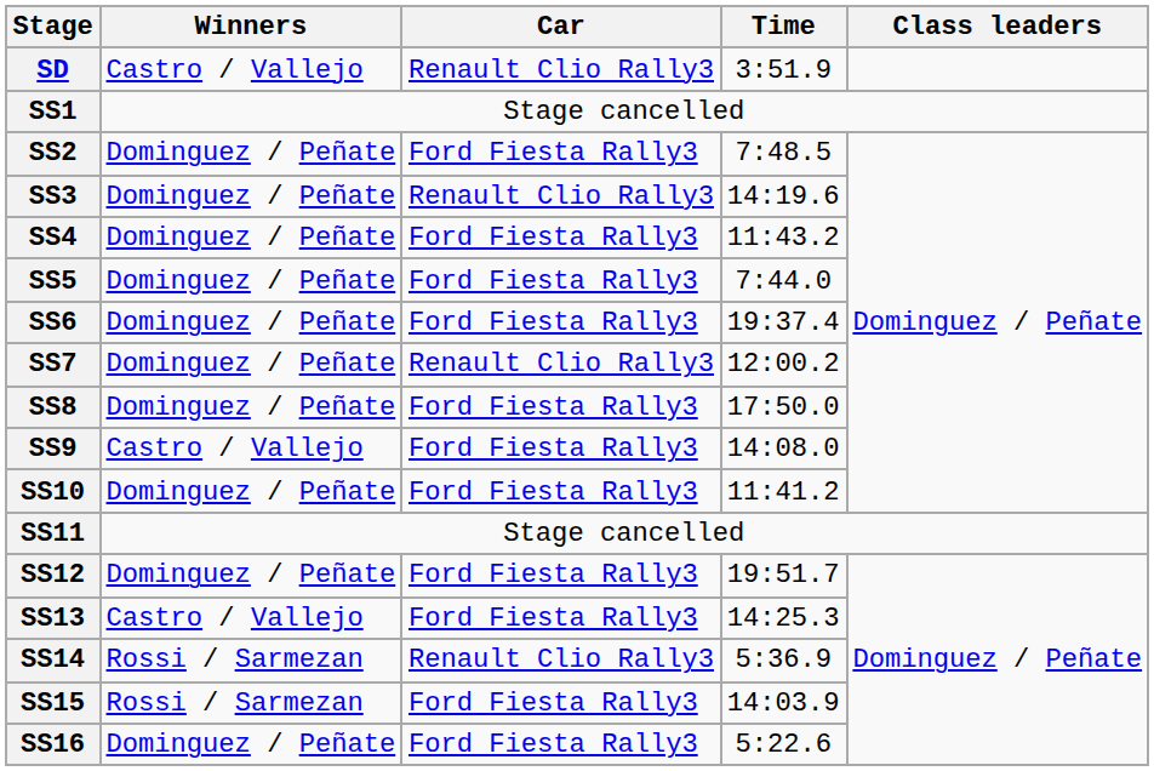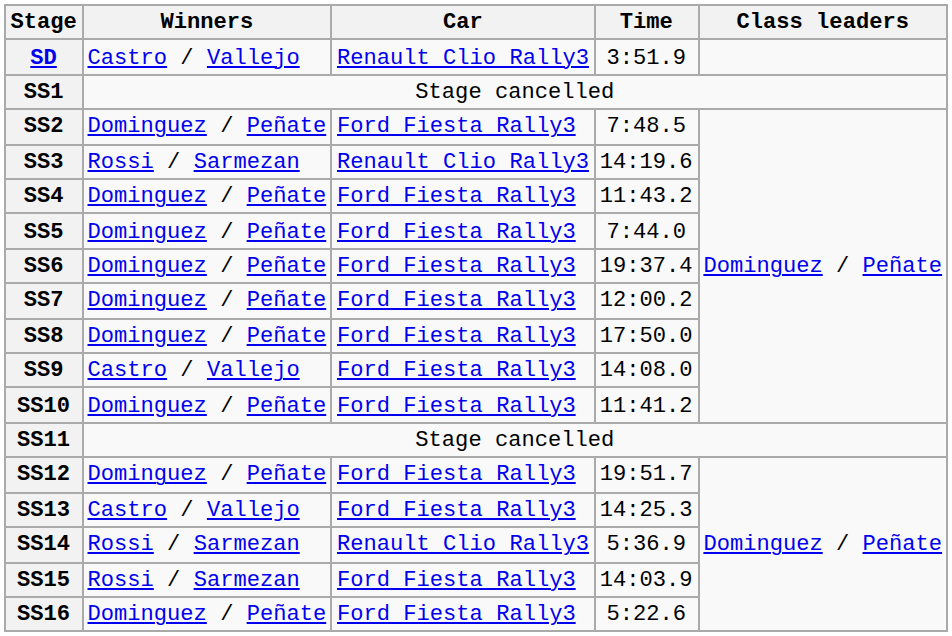 <table class="wikitable" style="font-size:85%">
 <tr>
 <th>Stage</th>
 <th>Winners</th>
 <th>Car</th>
 <th>Time</th>
 <th>Class leaders</th>
 </tr>
 <tr>
 <th><a href='#'>SD</a></th>
 <td><a href='#'>Castro</a> / <a href='#'>Vallejo</a></td>
 <td><a href='#'>Renault Clio Rally3</a></td>
 <td align="center">3:51.9</td>
 <td></td>
 </tr>
 <tr>
 <th>SS1</th>
 <td align="center" colspan="4">Stage cancelled</td>
 </tr>
 <tr>
 <th>SS2</th>
 <td><a href='#'>Dominguez</a> / <a href='#'>Peñate</a></td>
 <td><a href='#'>Ford Fiesta Rally3</a></td>
 <td align="center">7:48.5</td>
 <td rowspan="9"><a href='#'>Dominguez</a> / <a href='#'>Peñate</a></td>
 </tr>
 <tr>
 <th>SS3</th>
-<td><a href='#'>Dominguez</a> / <a href='#'>Peñate</a></td>
+<td><a href='#'>Rossi</a> / <a href='#'>Sarmezan</a></td>
 <td><a href='#'>Renault Clio Rally3</a></td>
 <td align="center">14:19.6</td>
 </tr>
 <tr>
 <th>SS4</th>
 <td><a href='#'>Dominguez</a> / <a href='#'>Peñate</a></td>
 <td><a href='#'>Ford Fiesta Rally3</a></td>
 <td align="center">11:43.2</td>
 </tr>
 <tr>
 <th>SS5</th>
 <td><a href='#'>Dominguez</a> / <a href='#'>Peñate</a></td>
 <td><a href='#'>Ford Fiesta Rally3</a></td>
 <td align="center">7:44.0</td>
 </tr>
 <tr>
 <th>SS6</th>
 <td><a href='#'>Dominguez</a> / <a href='#'>Peñate</a></td>
 <td><a href='#'>Ford Fiesta Rally3</a></td>
 <td align="center">19:37.4</td>
 </tr>
 <tr>
 <th>SS7</th>
 <td><a href='#'>Dominguez</a> / <a href='#'>Peñate</a></td>
-<td><a href='#'>Renault Clio Rally3</a></td>
+<td><a href='#'>Ford Fiesta Rally3</a></td>
 <td align="center">12:00.2</td>
 </tr>
 <tr>
 <th>SS8</th>
 <td><a href='#'>Dominguez</a> / <a href='#'>Peñate</a></td>
 <td><a href='#'>Ford Fiesta Rally3</a></td>
 <td align="center">17:50.0</td>
 </tr>
 <tr>
 <th>SS9</th>
 <td><a href='#'>Castro</a> / <a href='#'>Vallejo</a></td>
 <td><a href='#'>Ford Fiesta Rally3</a></td>
 <td align="center">14:08.0</td>
 </tr>
 <tr>
 <th>SS10</th>
 <td><a href='#'>Dominguez</a> / <a href='#'>Peñate</a></td>
 <td><a href='#'>Ford Fiesta Rally3</a></td>
 <td align="center">11:41.2</td>
 </tr>
 <tr>
 <th>SS11</th>
 <td align="center" colspan="4">Stage cancelled</td>
 </tr>
 <tr>
 <th>SS12</th>
 <td><a href='#'>Dominguez</a> / <a href='#'>Peñate</a></td>
 <td><a href='#'>Ford Fiesta Rally3</a></td>
 <td align="center">19:51.7</td>
 <td rowspan="5"><a href='#'>Dominguez</a> / <a href='#'>Peñate</a></td>
 </tr>
 <tr>
 <th>SS13</th>
 <td><a href='#'>Castro</a> / <a href='#'>Vallejo</a></td>
 <td><a href='#'>Ford Fiesta Rally3</a></td>
 <td align="center">14:25.3</td>
 </tr>
 <tr>
 <th>SS14</th>
 <td><a href='#'>Rossi</a> / <a href='#'>Sarmezan</a></td>
 <td><a href='#'>Renault Clio Rally3</a></td>
 <td align="center">5:36.9</td>
 </tr>
 <tr>
 <th>SS15</th>
 <td><a href='#'>Rossi</a> / <a href='#'>Sarmezan</a></td>
 <td><a href='#'>Ford Fiesta Rally3</a></td>
 <td align="center">14:03.9</td>
 </tr>
 <tr>
 <th>SS16</th>
 <td><a href='#'>Dominguez</a> / <a href='#'>Peñate</a></td>
 <td><a href='#'>Ford Fiesta Rally3</a></td>
 <td align="center">5:22.6</td>
 </tr>
 </table>
